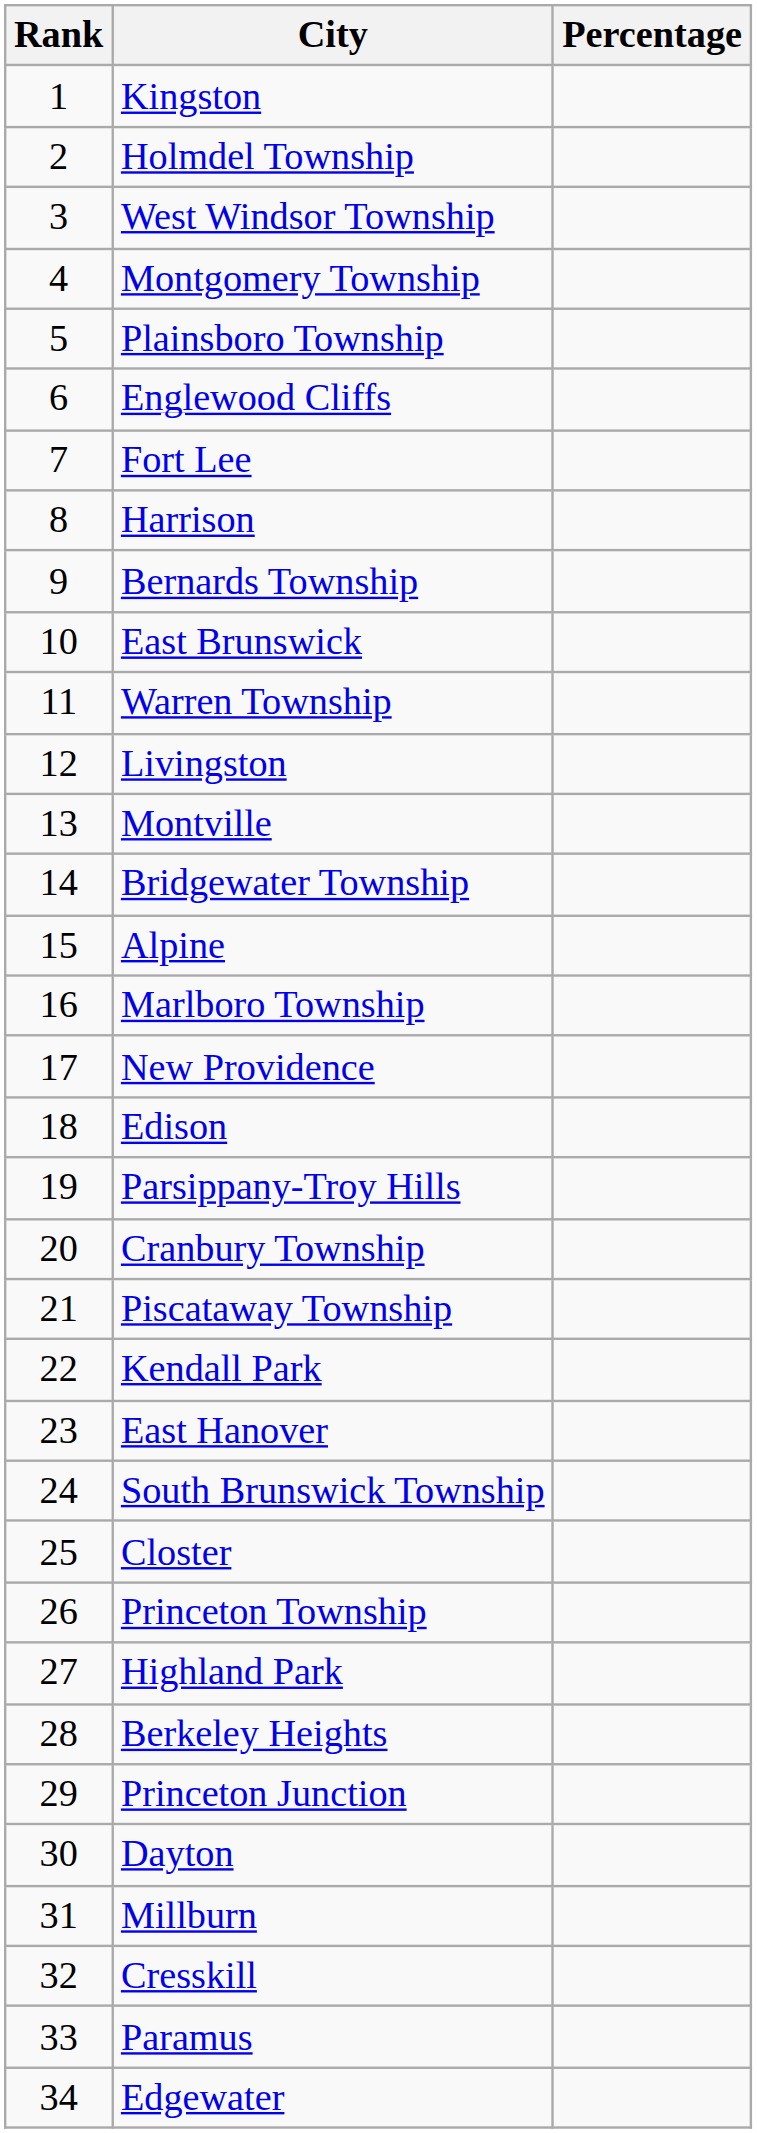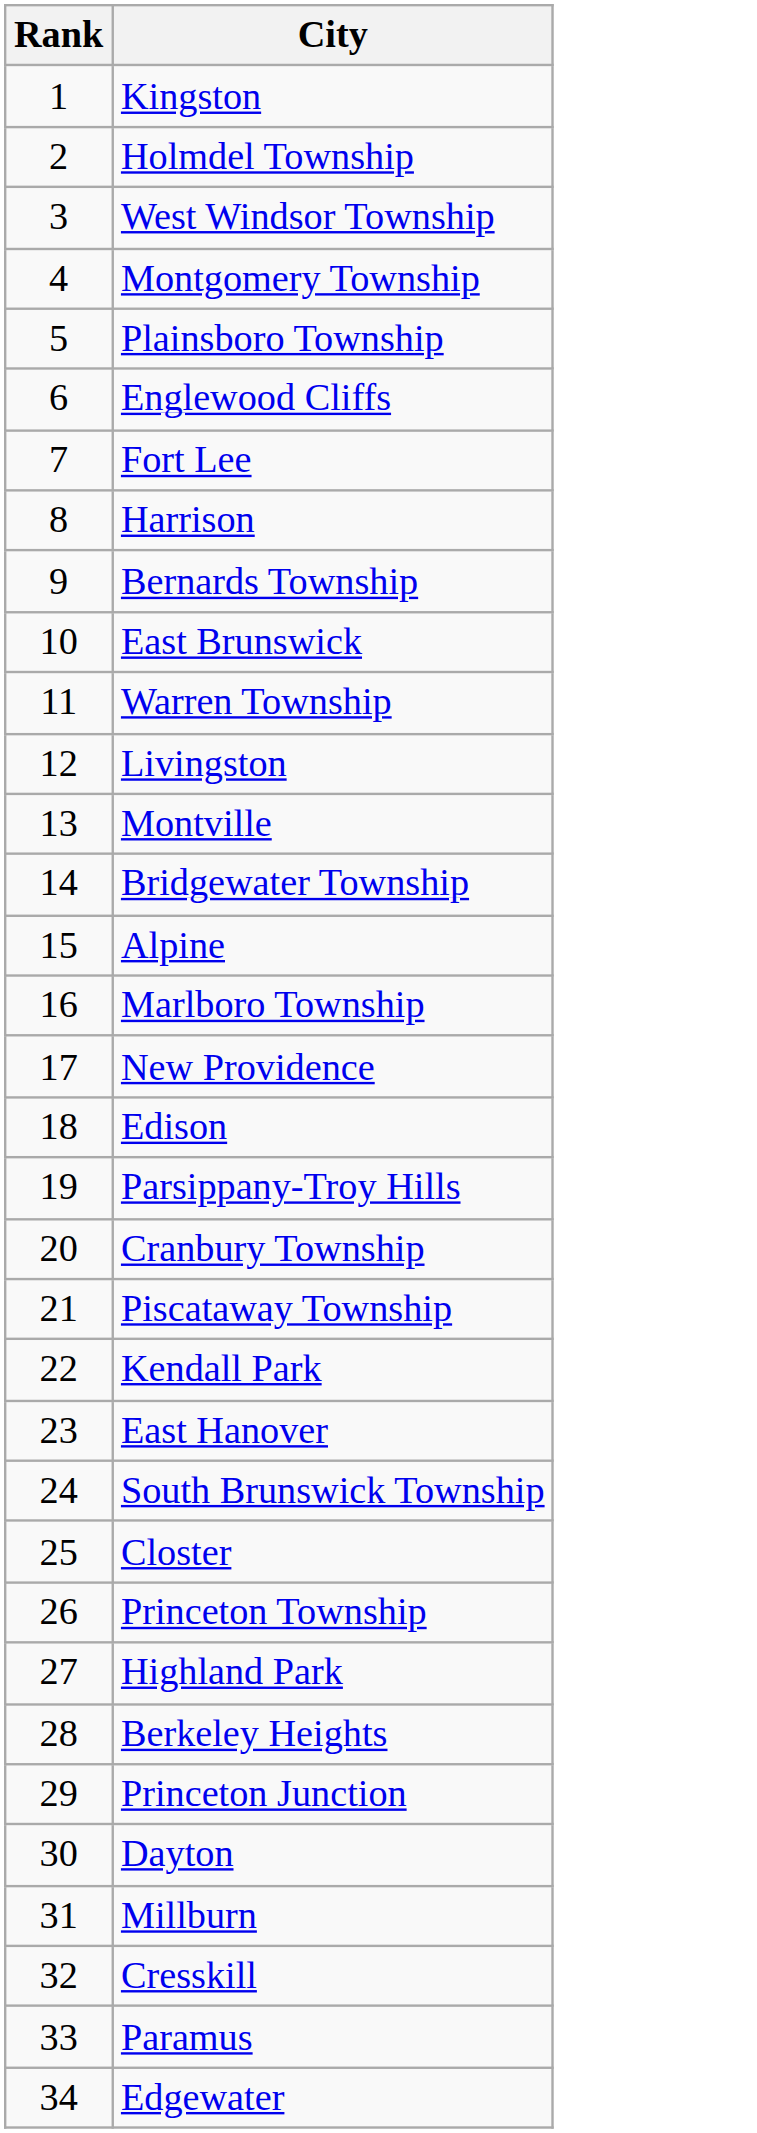 <table class="wikitable sortable">
 <tr>
 <th>Rank</th>
 <th>City</th>
-<th>Percentage</th>
 </tr>
 <tr>
 <td align=center>1</td>
 <td><a href='#'>Kingston</a></td>
-<td align=right></td>
 </tr>
 <tr>
 <td align=center>2</td>
 <td><a href='#'>Holmdel Township</a></td>
-<td align=right></td>
 </tr>
 <tr>
 <td align=center>3</td>
 <td><a href='#'>West Windsor Township</a></td>
-<td align=right></td>
 </tr>
 <tr>
 <td align=center>4</td>
 <td><a href='#'>Montgomery Township</a></td>
-<td align=right></td>
 </tr>
 <tr>
 <td align=center>5</td>
 <td><a href='#'>Plainsboro Township</a></td>
-<td align=right></td>
 </tr>
 <tr>
 <td align=center>6</td>
 <td><a href='#'>Englewood Cliffs</a></td>
-<td align=right></td>
 </tr>
 <tr>
 <td align=center>7</td>
 <td><a href='#'>Fort Lee</a></td>
-<td align=right></td>
 </tr>
 <tr>
 <td align=center>8</td>
 <td><a href='#'>Harrison</a></td>
-<td align=right></td>
 </tr>
 <tr>
 <td align=center>9</td>
 <td><a href='#'>Bernards Township</a></td>
-<td align=right></td>
 </tr>
 <tr>
 <td align=center>10</td>
 <td><a href='#'>East Brunswick</a></td>
-<td align=right></td>
 </tr>
 <tr>
 <td align=center>11</td>
 <td><a href='#'>Warren Township</a></td>
-<td align=right></td>
 </tr>
 <tr>
 <td align=center>12</td>
 <td><a href='#'>Livingston</a></td>
-<td align=right></td>
 </tr>
 <tr>
 <td align=center>13</td>
 <td><a href='#'>Montville</a></td>
-<td align=right></td>
 </tr>
 <tr>
 <td align=center>14</td>
 <td><a href='#'>Bridgewater Township</a></td>
-<td align=right></td>
 </tr>
 <tr>
 <td align=center>15</td>
 <td><a href='#'>Alpine</a></td>
-<td align=right></td>
 </tr>
 <tr>
 <td align=center>16</td>
 <td><a href='#'>Marlboro Township</a></td>
-<td align=right></td>
 </tr>
 <tr>
 <td align=center>17</td>
 <td><a href='#'>New Providence</a></td>
-<td align=right></td>
 </tr>
 <tr>
 <td align=center>18</td>
 <td><a href='#'>Edison</a></td>
-<td align=right></td>
 </tr>
 <tr>
 <td align=center>19</td>
 <td><a href='#'>Parsippany-Troy Hills</a></td>
-<td align=right></td>
 </tr>
 <tr>
 <td align=center>20</td>
 <td><a href='#'>Cranbury Township</a></td>
-<td align=right></td>
 </tr>
 <tr>
 <td align=center>21</td>
 <td><a href='#'>Piscataway Township</a></td>
-<td align=right></td>
 </tr>
 <tr>
 <td align=center>22</td>
 <td><a href='#'>Kendall Park</a></td>
-<td align=right></td>
 </tr>
 <tr>
 <td align=center>23</td>
 <td><a href='#'>East Hanover</a></td>
-<td align=right></td>
 </tr>
 <tr>
 <td align=center>24</td>
 <td><a href='#'>South Brunswick Township</a></td>
-<td align=right></td>
 </tr>
 <tr>
 <td align=center>25</td>
 <td><a href='#'>Closter</a></td>
-<td align=right></td>
 </tr>
 <tr>
 <td align=center>26</td>
 <td><a href='#'>Princeton Township</a></td>
-<td align=right></td>
 </tr>
 <tr>
 <td align=center>27</td>
 <td><a href='#'>Highland Park</a></td>
-<td align=right></td>
 </tr>
 <tr>
 <td align=center>28</td>
 <td><a href='#'>Berkeley Heights</a></td>
-<td align=right></td>
 </tr>
 <tr>
 <td align=center>29</td>
 <td><a href='#'>Princeton Junction</a></td>
-<td align=right></td>
 </tr>
 <tr>
 <td align=center>30</td>
 <td><a href='#'>Dayton</a></td>
-<td align=right></td>
 </tr>
 <tr>
 <td align=center>31</td>
 <td><a href='#'>Millburn</a></td>
-<td align=right></td>
 </tr>
 <tr>
 <td align=center>32</td>
 <td><a href='#'>Cresskill</a></td>
-<td align=right></td>
 </tr>
 <tr>
 <td align=center>33</td>
 <td><a href='#'>Paramus</a></td>
-<td align=right></td>
 </tr>
 <tr>
 <td align=center>34</td>
 <td><a href='#'>Edgewater</a></td>
-<td align=right></td>
 </tr>
 </table>
